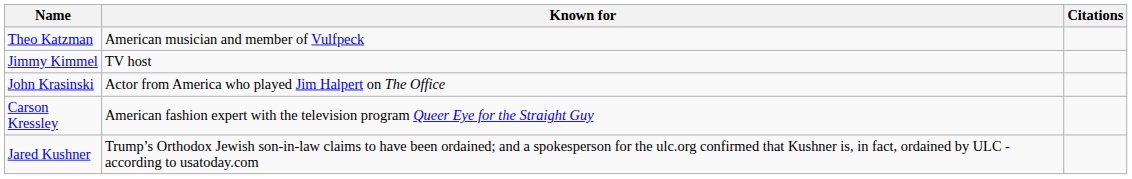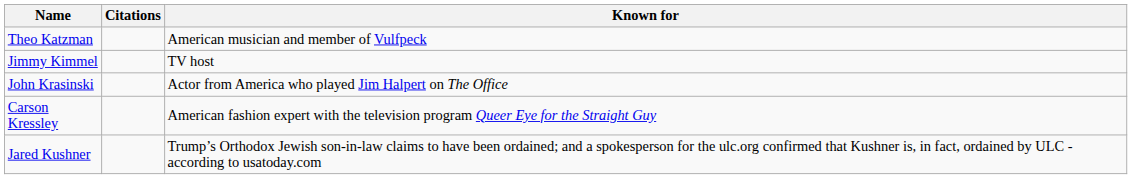 <table class="wikitable">
 <tr>
 <th>Name</th>
+<th>Citations</th>
 <th>Known for</th>
-<th>Citations</th>
 </tr>
 <tr>
 <td><a href='#'>Theo Katzman</a></td>
+<td></td>
 <td>American musician and member of <a href='#'>Vulfpeck</a></td>
-<td></td>
 </tr>
 <tr>
 <td><a href='#'>Jimmy Kimmel</a></td>
+<td></td>
 <td>TV host</td>
-<td></td>
 </tr>
 <tr>
 <td><a href='#'>John Krasinski</a></td>
+<td></td>
 <td>Actor from America who played <a href='#'>Jim Halpert</a> on <em>The Office</em></td>
-<td></td>
 </tr>
 <tr>
 <td><a href='#'>Carson Kressley</a></td>
+<td></td>
 <td>American fashion expert with the television program <em><a href='#'>Queer Eye for the Straight Guy</a></em></td>
-<td></td>
 </tr>
 <tr>
 <td><a href='#'>Jared Kushner</a></td>
+<td></td>
 <td>Trump’s Orthodox Jewish son-in-law claims to have been ordained; and a spokesperson for the ulc.org confirmed that Kushner is, in fact, ordained by ULC - according to usatoday.com</td>
-<td></td>
 </tr>
 </table>
